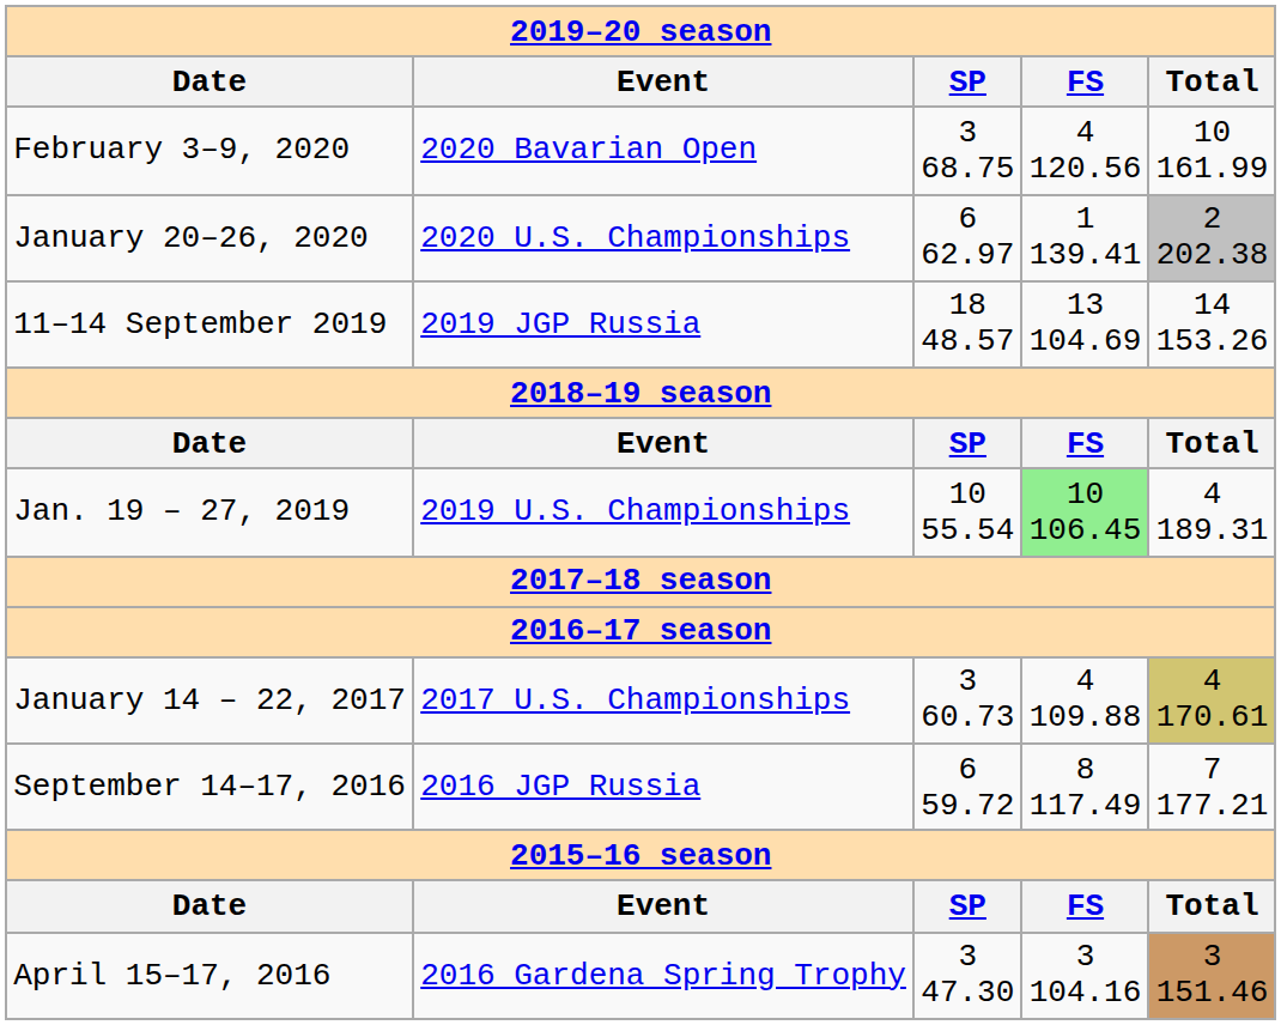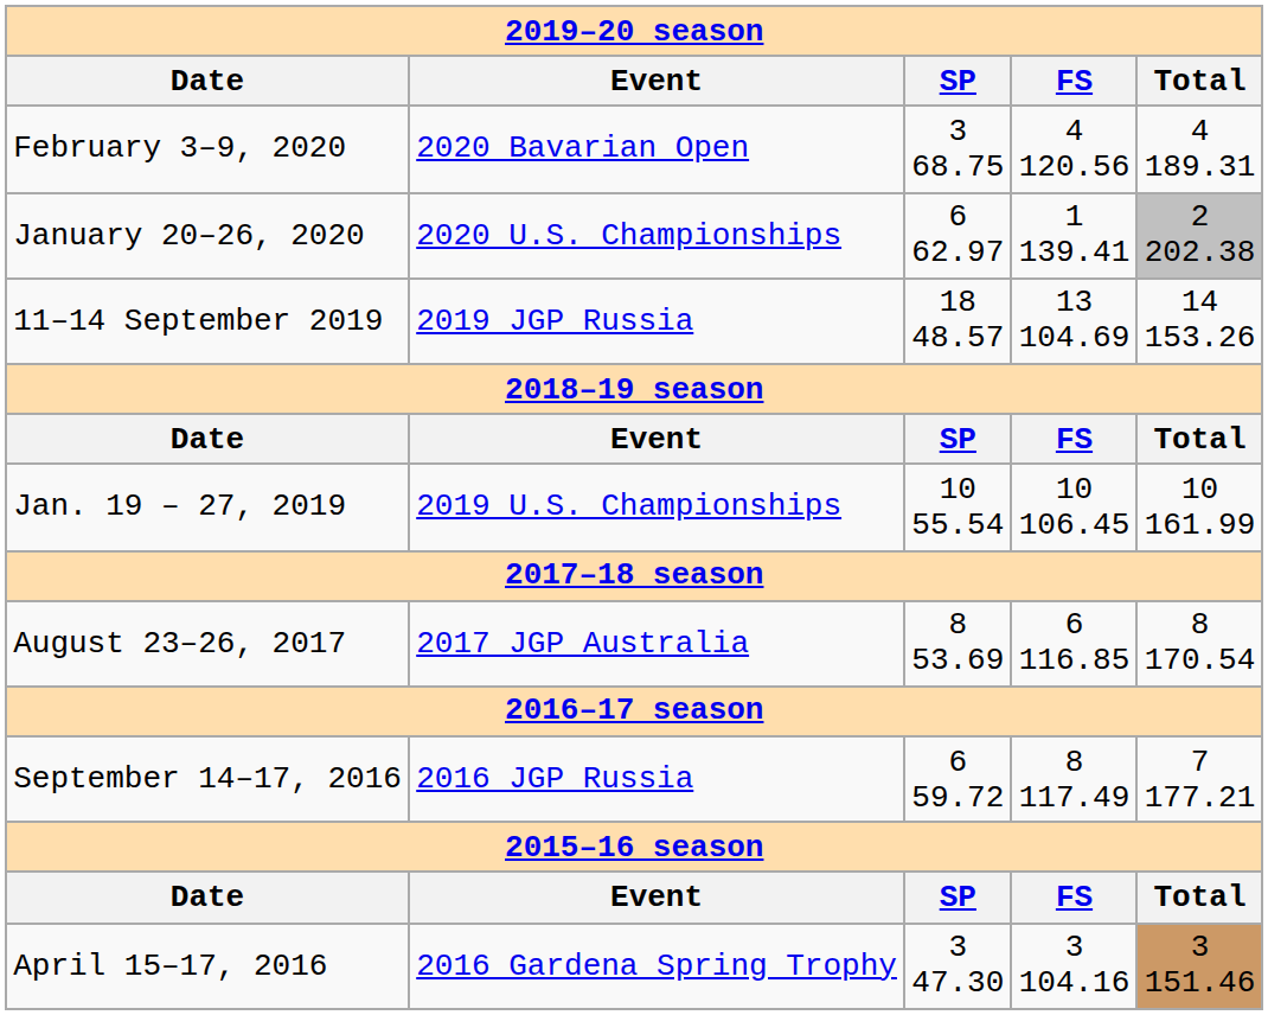 <table class="wikitable">
 <tr>
 <td colspan="5" style="background-color: #ffdead; " align="center"><a href='#'><strong>2019–20 season</strong></a></td>
 </tr>
 <tr>
 <th>Date</th>
 <th>Event</th>
 <th><a href='#'>SP</a></th>
 <th><a href='#'>FS</a></th>
 <th>Total</th>
 </tr>
 <tr>
 <td>February 3–9, 2020</td>
 <td><a href='#'>2020 Bavarian Open</a></td>
 <td align=center>3 <br> 68.75</td>
 <td align=center>4 <br> 120.56</td>
-<td align="center">10 <br> 161.99</td>
+<td align=center>4 <br> 189.31</td>
 </tr>
 <tr>
 <td>January 20–26, 2020</td>
 <td><a href='#'>2020 U.S. Championships</a></td>
 <td align=center>6 <br> 62.97</td>
 <td align=center>1 <br> 139.41</td>
 <td align=center bgcolor=silver>2 <br> 202.38</td>
 </tr>
 <tr>
 <td>11–14 September 2019</td>
 <td><a href='#'>2019 JGP Russia</a></td>
 <td align=center>18 <br> 48.57</td>
 <td align=center>13 <br> 104.69</td>
 <td align=center>14 <br> 153.26</td>
 </tr>
 <tr>
 <th colspan="5" align="center" style="background-color: #ffdead;"><a href='#'>2018–19 season</a></th>
 </tr>
 <tr>
 <th>Date</th>
 <th>Event</th>
 <th><a href='#'>SP</a></th>
 <th><a href='#'>FS</a></th>
 <th>Total</th>
 </tr>
 <tr>
 <td>Jan. 19 – 27, 2019</td>
 <td><a href='#'>2019 U.S. Championships</a></td>
 <td align="center">10 <br> 55.54</td>
-<td align="center" style="background: lightgreen;">10 <br> 106.45</td>
-<td align=center>4 <br> 189.31</td>
+<td align="center">10 <br> 106.45</td>
+<td align="center">10 <br> 161.99</td>
 </tr>
 <tr>
 <th colspan="5" align="center" style="background-color: #ffdead;"><a href='#'>2017–18 season</a></th>
 </tr>
 <tr>
-<th colspan="5" align="center" style="background-color: #ffdead;"><a href='#'>2016–17 season</a></th>
+<td>August 23–26, 2017</td>
+<td><a href='#'>2017 JGP Australia</a></td>
+<td align=center>8 <br> 53.69</td>
+<td align=center>6 <br> 116.85</td>
+<td align=center>8 <br> 170.54</td>
 </tr>
 <tr>
-<td>January 14 – 22, 2017</td>
-<td><a href='#'>2017 U.S. Championships</a></td>
-<td align="center">3 <br> 60.73</td>
-<td align="center">4 <br> 109.88</td>
-<td align="center" bgcolor=#d1c571>4 <br> 170.61</td>
+<th colspan="5" align="center" style="background-color: #ffdead;"><a href='#'>2016–17 season</a></th>
 </tr>
 <tr>
 <td>September 14–17, 2016</td>
 <td><a href='#'>2016 JGP Russia</a></td>
 <td align=center>6 <br> 59.72</td>
 <td align=center>8 <br> 117.49</td>
 <td align=center>7 <br> 177.21</td>
 </tr>
 <tr>
 <th colspan="5" align="center" style="background-color: #ffdead;"><a href='#'>2015–16 season</a></th>
 </tr>
 <tr>
 <th>Date</th>
 <th>Event</th>
 <th><a href='#'>SP</a></th>
 <th><a href='#'>FS</a></th>
 <th>Total</th>
 </tr>
 <tr>
 <td>April 15–17, 2016</td>
 <td><a href='#'>2016 Gardena Spring Trophy</a></td>
 <td align="center">3 <br> 47.30</td>
 <td align="center">3 <br> 104.16</td>
 <td align="center" bgcolor="cc9966">3 <br> 151.46</td>
 </tr>
 </table>
